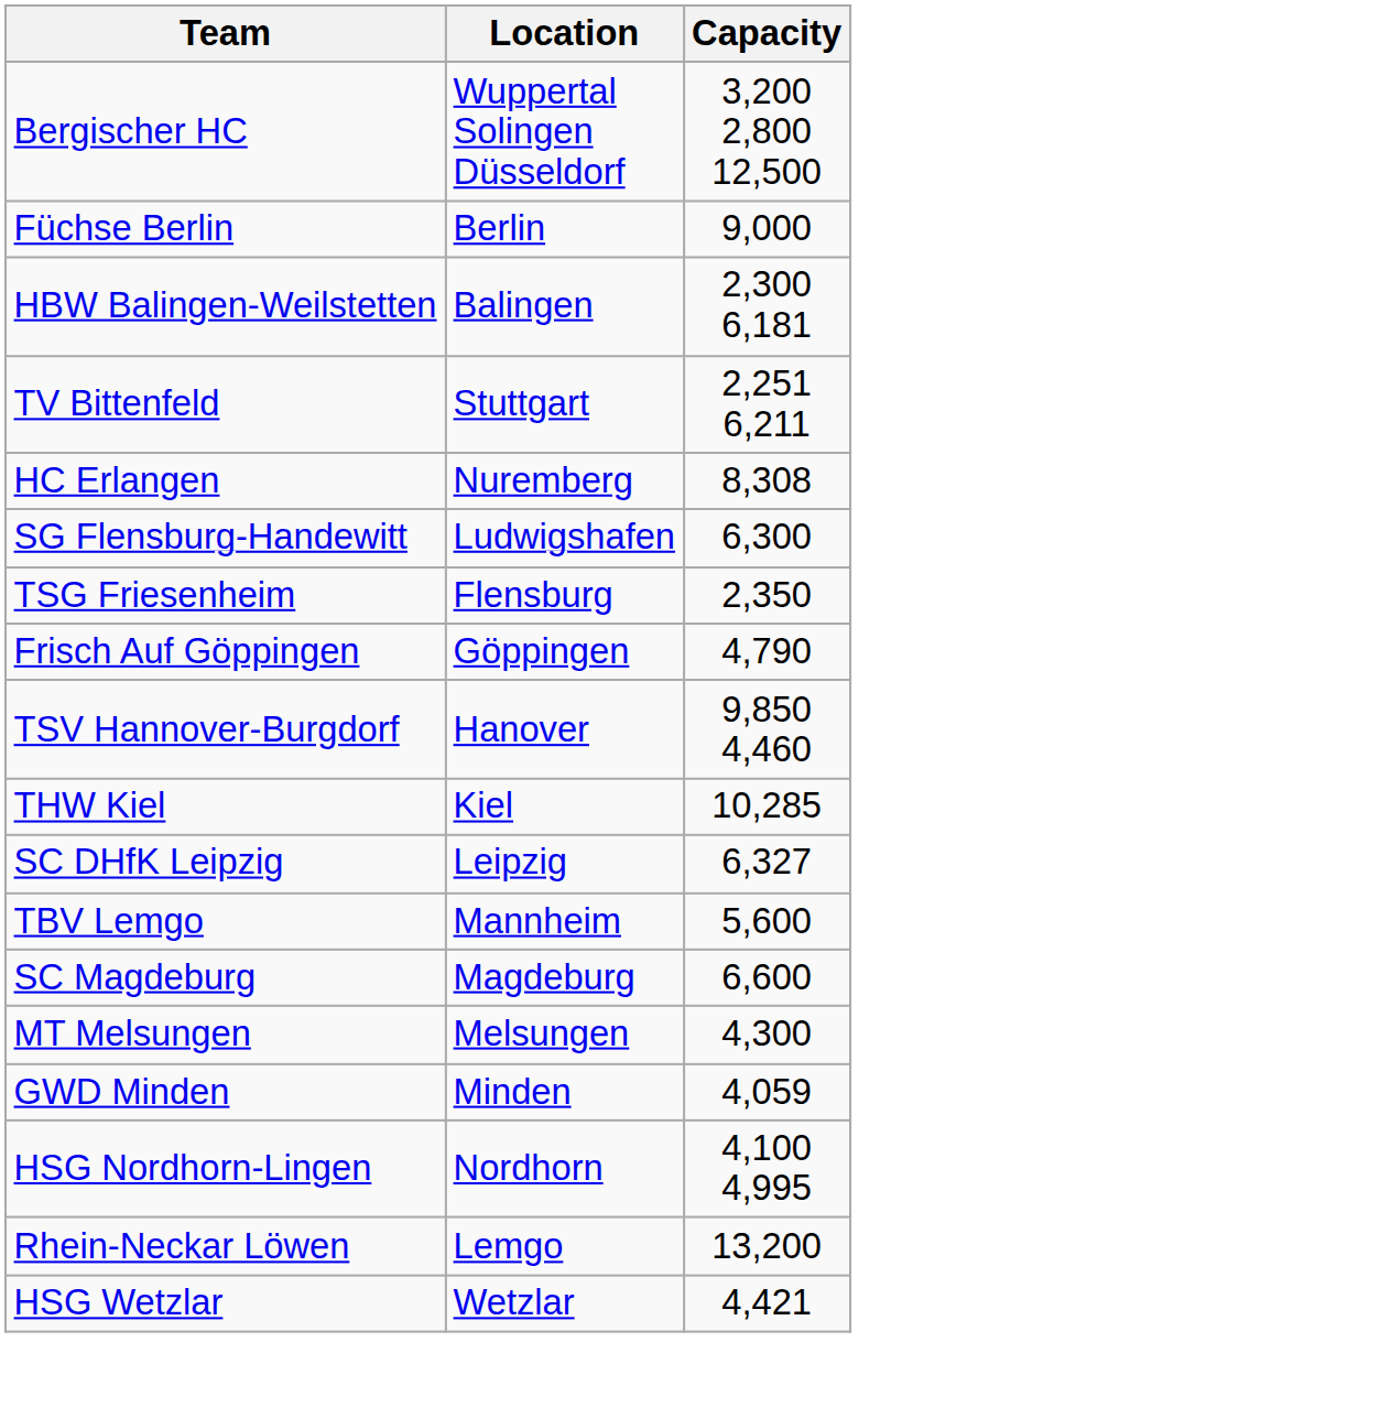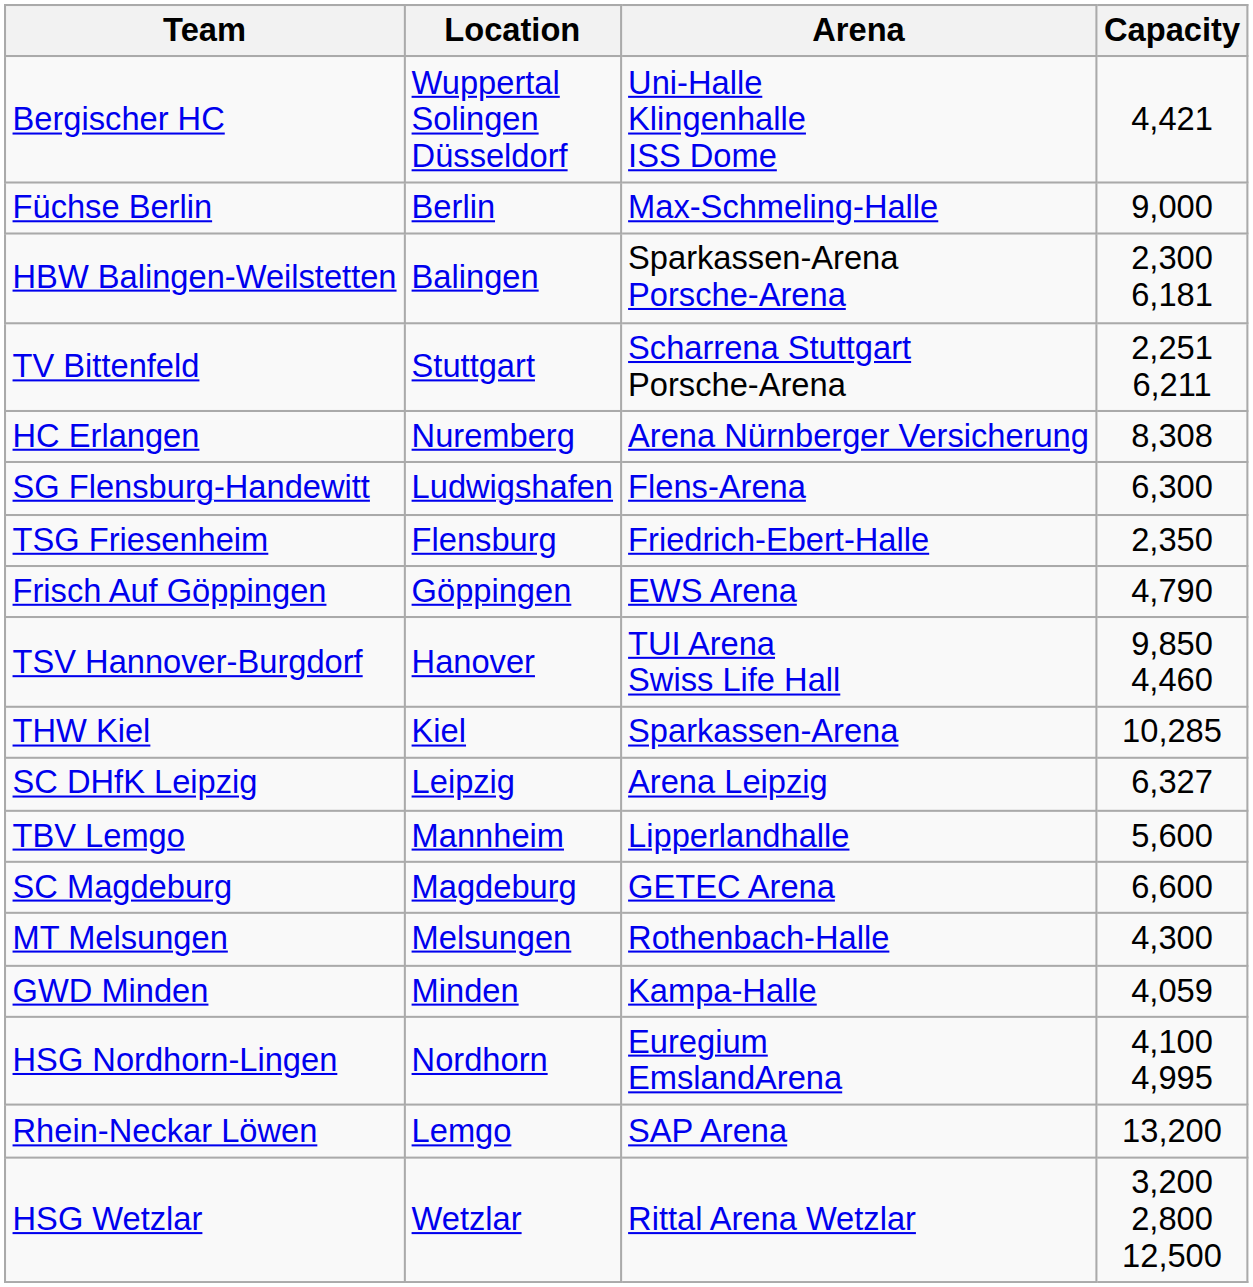 <table class="wikitable sortable" style="text-align: left;">
 <tr>
 <th>Team</th>
 <th>Location</th>
+<th>Arena</th>
 <th>Capacity</th>
 </tr>
 <tr>
 <td><a href='#'>Bergischer HC</a></td>
 <td><a href='#'>Wuppertal</a><br><a href='#'>Solingen</a><br><a href='#'>Düsseldorf</a></td>
-<td align="center">3,200<br>2,800<br>12,500</td>
+<td><a href='#'>Uni-Halle</a><br><a href='#'>Klingenhalle</a><br><a href='#'>ISS Dome</a></td>
+<td align="center">4,421</td>
 </tr>
 <tr>
 <td><a href='#'>Füchse Berlin</a></td>
 <td><a href='#'>Berlin</a></td>
+<td><a href='#'>Max-Schmeling-Halle</a></td>
 <td align="center">9,000</td>
 </tr>
 <tr>
 <td><a href='#'>HBW Balingen-Weilstetten</a></td>
 <td><a href='#'>Balingen</a></td>
+<td>Sparkassen-Arena<br><a href='#'>Porsche-Arena</a></td>
 <td align="center">2,300<br>6,181</td>
 </tr>
 <tr>
 <td><a href='#'>TV Bittenfeld</a></td>
 <td><a href='#'>Stuttgart</a></td>
+<td><a href='#'>Scharrena Stuttgart</a><br>Porsche-Arena</td>
 <td align="center">2,251<br>6,211</td>
 </tr>
 <tr>
 <td><a href='#'>HC Erlangen</a></td>
 <td><a href='#'>Nuremberg</a></td>
+<td><a href='#'>Arena Nürnberger Versicherung</a></td>
 <td align="center">8,308</td>
 </tr>
 <tr>
 <td><a href='#'>SG Flensburg-Handewitt</a></td>
 <td><a href='#'>Ludwigshafen</a></td>
+<td><a href='#'>Flens-Arena</a></td>
 <td align="center">6,300</td>
 </tr>
 <tr>
 <td><a href='#'>TSG Friesenheim</a></td>
 <td><a href='#'>Flensburg</a></td>
+<td><a href='#'>Friedrich-Ebert-Halle</a></td>
 <td align="center">2,350</td>
 </tr>
 <tr>
 <td><a href='#'>Frisch Auf Göppingen</a></td>
 <td><a href='#'>Göppingen</a></td>
+<td><a href='#'>EWS Arena</a></td>
 <td align="center">4,790</td>
 </tr>
 <tr>
 <td><a href='#'>TSV Hannover-Burgdorf</a></td>
 <td><a href='#'>Hanover</a></td>
+<td><a href='#'>TUI Arena</a><br><a href='#'>Swiss Life Hall</a></td>
 <td align="center">9,850<br>4,460</td>
 </tr>
 <tr>
 <td><a href='#'>THW Kiel</a></td>
 <td><a href='#'>Kiel</a></td>
+<td><a href='#'>Sparkassen-Arena</a></td>
 <td align="center">10,285</td>
 </tr>
 <tr>
 <td><a href='#'>SC DHfK Leipzig</a></td>
 <td><a href='#'>Leipzig</a></td>
+<td><a href='#'>Arena Leipzig</a></td>
 <td align="center">6,327</td>
 </tr>
 <tr>
 <td><a href='#'>TBV Lemgo</a></td>
 <td><a href='#'>Mannheim</a></td>
+<td><a href='#'>Lipperlandhalle</a></td>
 <td align="center">5,600</td>
 </tr>
 <tr>
 <td><a href='#'>SC Magdeburg</a></td>
 <td><a href='#'>Magdeburg</a></td>
+<td><a href='#'>GETEC Arena</a></td>
 <td align="center">6,600</td>
 </tr>
 <tr>
 <td><a href='#'>MT Melsungen</a></td>
 <td><a href='#'>Melsungen</a></td>
+<td><a href='#'>Rothenbach-Halle</a></td>
 <td align="center">4,300</td>
 </tr>
 <tr>
 <td><a href='#'>GWD Minden</a></td>
 <td><a href='#'>Minden</a></td>
+<td><a href='#'>Kampa-Halle</a></td>
 <td align="center">4,059</td>
 </tr>
 <tr>
 <td><a href='#'>HSG Nordhorn-Lingen</a></td>
 <td><a href='#'>Nordhorn</a></td>
+<td><a href='#'>Euregium</a><br><a href='#'>EmslandArena</a></td>
 <td align="center">4,100<br>4,995</td>
 </tr>
 <tr>
 <td><a href='#'>Rhein-Neckar Löwen</a></td>
 <td><a href='#'>Lemgo</a></td>
+<td><a href='#'>SAP Arena</a></td>
 <td align="center">13,200</td>
 </tr>
 <tr>
 <td><a href='#'>HSG Wetzlar</a></td>
 <td><a href='#'>Wetzlar</a></td>
-<td align="center">4,421</td>
+<td><a href='#'>Rittal Arena Wetzlar</a></td>
+<td align="center">3,200<br>2,800<br>12,500</td>
 </tr>
 </table>
